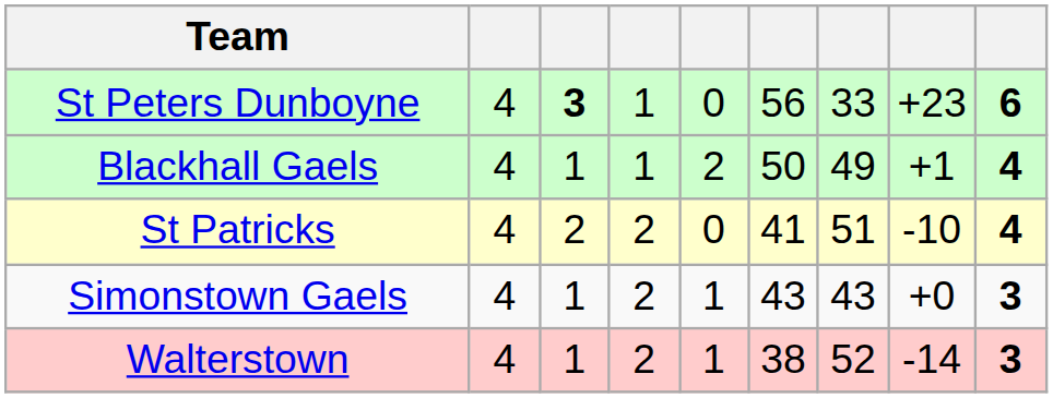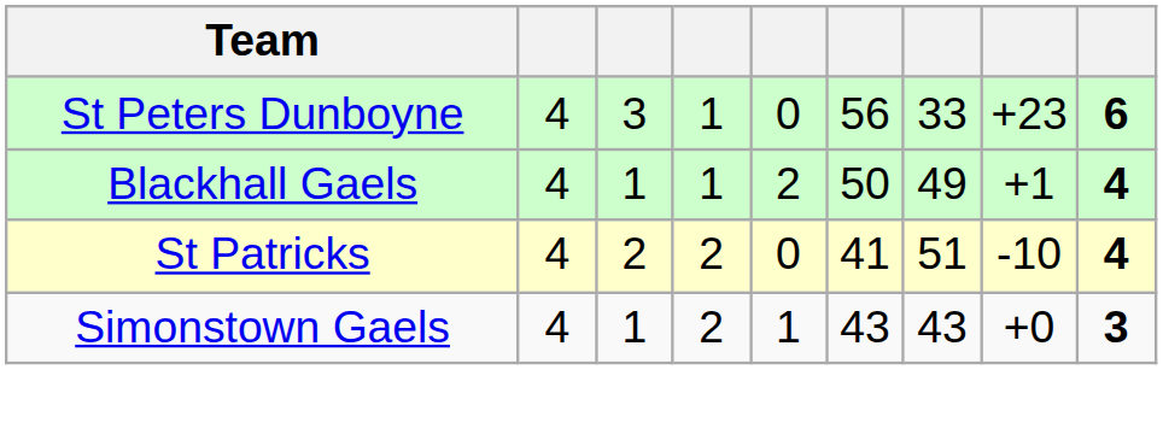 <table class="wikitable" style="text-align:center">
 <tr>
 <th style="width:175px;">Team</th>
 <th width="20"></th>
 <th width="20"></th>
 <th width="20"></th>
 <th width="20"></th>
 <th width="20"></th>
 <th width="20"></th>
 <th width="20"></th>
 <th width="20"></th>
 </tr>
 <tr style="background:#cfc;">
 <td><a href='#'>St Peters Dunboyne</a></td>
 <td>4</td>
-<td><strong>3</strong></td>
+<td>3</td>
 <td>1</td>
 <td>0</td>
 <td>56</td>
 <td>33</td>
 <td>+23</td>
 <td><strong>6</strong></td>
 </tr>
 <tr style="background:#cfc;">
 <td><a href='#'>Blackhall Gaels</a></td>
 <td>4</td>
 <td>1</td>
 <td>1</td>
 <td>2</td>
 <td>50</td>
 <td>49</td>
 <td>+1</td>
 <td><strong>4</strong></td>
 </tr>
 <tr style="background:#ffffcc;">
 <td><a href='#'>St Patricks</a></td>
 <td>4</td>
 <td>2</td>
 <td>2</td>
 <td>0</td>
 <td>41</td>
 <td>51</td>
 <td>-10</td>
 <td><strong>4</strong></td>
 </tr>
 <tr>
 <td><a href='#'>Simonstown Gaels</a></td>
 <td>4</td>
 <td>1</td>
 <td>2</td>
 <td>1</td>
 <td>43</td>
 <td>43</td>
 <td>+0</td>
 <td><strong>3</strong></td>
 </tr>
-<tr style="background:#fcc;">
-<td><a href='#'>Walterstown</a></td>
-<td>4</td>
-<td>1</td>
-<td>2</td>
-<td>1</td>
-<td>38</td>
-<td>52</td>
-<td>-14</td>
-<td><strong>3</strong></td>
-</tr>
 </table>
